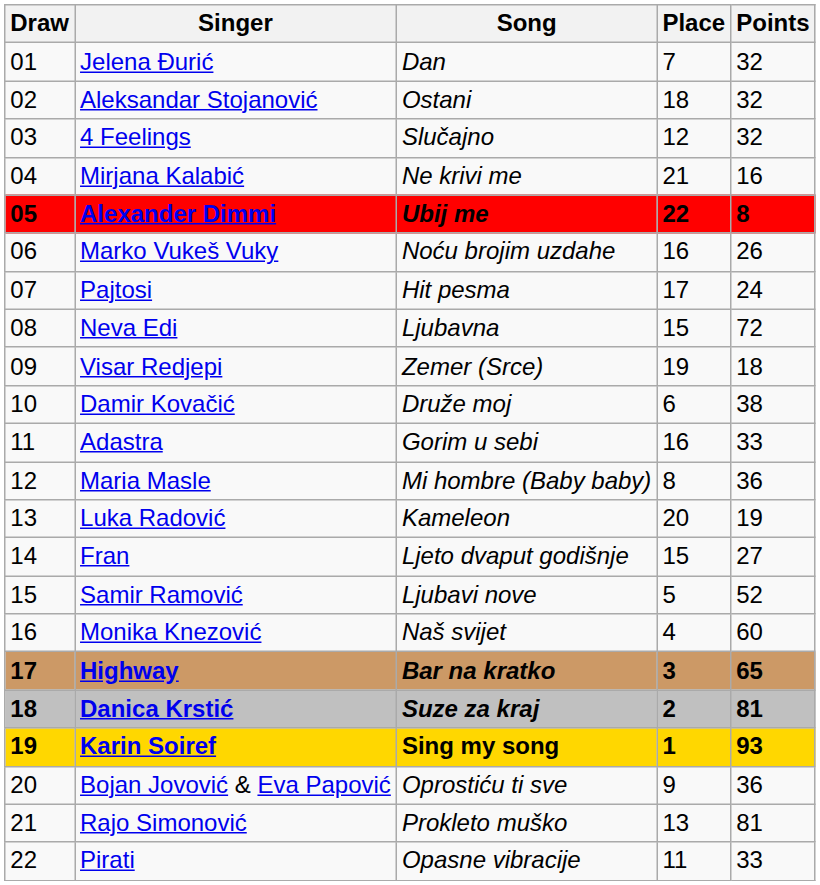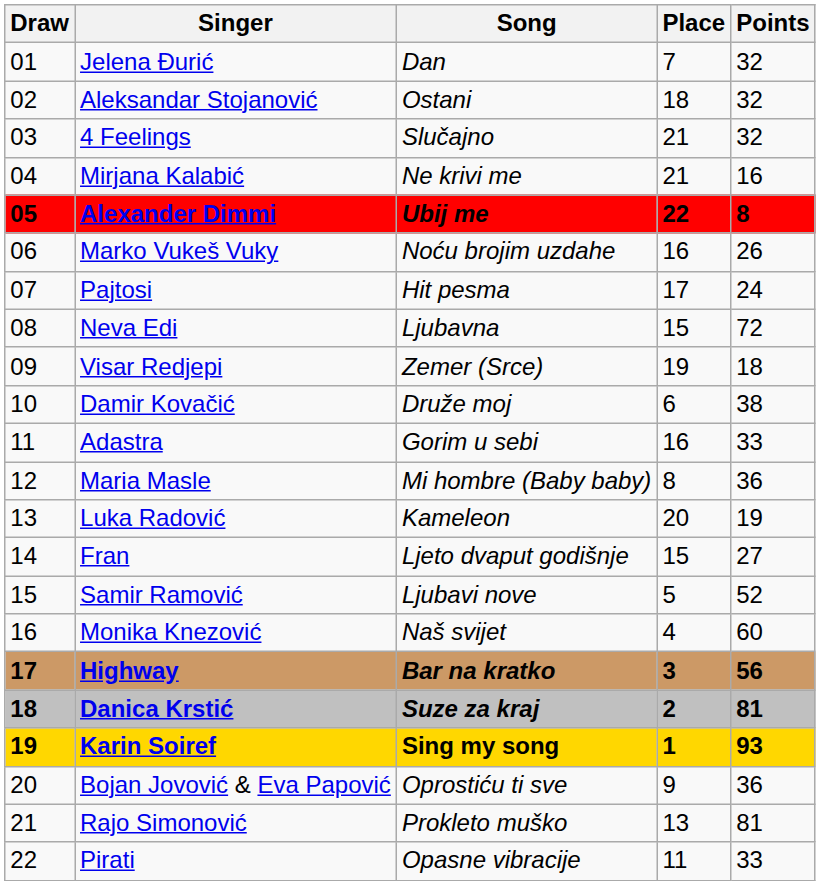 <table class="sortable wikitable">
 <tr>
 <th>Draw</th>
 <th>Singer</th>
 <th>Song</th>
 <th>Place</th>
 <th>Points</th>
 </tr>
 <tr>
 <td>01</td>
 <td><a href='#'>Jelena Đurić</a></td>
 <td><em>Dan</em></td>
 <td>7</td>
 <td>32</td>
 </tr>
 <tr>
 <td>02</td>
 <td><a href='#'>Aleksandar Stojanović</a></td>
 <td><em>Ostani</em></td>
 <td>18</td>
 <td>32</td>
 </tr>
 <tr>
 <td>03</td>
 <td><a href='#'>4 Feelings</a></td>
 <td><em>Slučajno</em></td>
-<td>12</td>
+<td>21</td>
 <td>32</td>
 </tr>
 <tr>
 <td>04</td>
 <td><a href='#'>Mirjana Kalabić</a></td>
 <td><em>Ne krivi me</em></td>
 <td>21</td>
 <td>16</td>
 </tr>
 <tr style="font-weight:bold; background: red;">
 <td>05</td>
 <td><a href='#'>Alexander Dimmi</a></td>
 <td><em>Ubij me</em></td>
 <td>22</td>
 <td>8</td>
 </tr>
 <tr>
 <td>06</td>
 <td><a href='#'>Marko Vukeš Vuky</a></td>
 <td><em>Noću brojim uzdahe</em></td>
 <td>16</td>
 <td>26</td>
 </tr>
 <tr>
 <td>07</td>
 <td><a href='#'>Pajtosi</a></td>
 <td><em>Hit pesma</em></td>
 <td>17</td>
 <td>24</td>
 </tr>
 <tr>
 <td>08</td>
 <td><a href='#'>Neva Edi</a></td>
 <td><em>Ljubavna</em></td>
 <td>15</td>
 <td>72</td>
 </tr>
 <tr>
 <td>09</td>
 <td><a href='#'>Visar Redjepi</a></td>
 <td><em>Zemer (Srce)</em></td>
 <td>19</td>
 <td>18</td>
 </tr>
 <tr>
 <td>10</td>
 <td><a href='#'>Damir Kovačić</a></td>
 <td><em>Druže moj</em></td>
 <td>6</td>
 <td>38</td>
 </tr>
 <tr>
 <td>11</td>
 <td><a href='#'>Adastra</a></td>
 <td><em>Gorim u sebi</em></td>
 <td>16</td>
 <td>33</td>
 </tr>
 <tr>
 <td>12</td>
 <td><a href='#'>Maria Masle</a></td>
 <td><em>Mi hombre (Baby baby)</em></td>
 <td>8</td>
 <td>36</td>
 </tr>
 <tr>
 <td>13</td>
 <td><a href='#'>Luka Radović</a></td>
 <td><em>Kameleon</em></td>
 <td>20</td>
 <td>19</td>
 </tr>
 <tr>
 <td>14</td>
 <td><a href='#'>Fran</a></td>
 <td><em>Ljeto dvaput godišnje</em></td>
 <td>15</td>
 <td>27</td>
 </tr>
 <tr>
 <td>15</td>
 <td><a href='#'>Samir Ramović</a></td>
 <td><em>Ljubavi nove</em></td>
 <td>5</td>
 <td>52</td>
 </tr>
 <tr>
 <td>16</td>
 <td><a href='#'>Monika Knezović</a></td>
 <td><em>Naš svijet</em></td>
 <td>4</td>
 <td>60</td>
 </tr>
 <tr style="font-weight:bold; background:#CC9966;">
 <td>17</td>
 <td><a href='#'>Highway</a></td>
 <td><em>Bar na kratko</em></td>
 <td>3</td>
-<td>65</td>
+<td>56</td>
 </tr>
 <tr style="font-weight:bold; background: silver;">
 <td>18</td>
 <td><a href='#'>Danica Krstić</a></td>
 <td><em>Suze za kraj</em></td>
 <td>2</td>
 <td>81</td>
 </tr>
 <tr style="font-weight:bold; background: gold;">
 <td>19</td>
 <td><strong><a href='#'>Karin Soiref</a></strong></td>
 <td><strong>Sing my song</strong></td>
 <td>1</td>
 <td>93</td>
 </tr>
 <tr>
 <td>20</td>
 <td><a href='#'>Bojan Jovović</a> & <a href='#'>Eva Papović</a></td>
 <td><em>Oprostiću ti sve</em></td>
 <td>9</td>
 <td>36</td>
 </tr>
 <tr>
 <td>21</td>
 <td><a href='#'>Rajo Simonović</a></td>
 <td><em>Prokleto muško</em></td>
 <td>13</td>
 <td>81</td>
 </tr>
 <tr>
 <td>22</td>
 <td><a href='#'>Pirati</a></td>
 <td><em>Opasne vibracije</em></td>
 <td>11</td>
 <td>33</td>
 </tr>
 </table>
